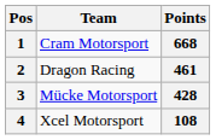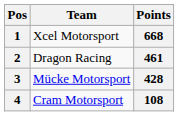 <table class="wikitable" style="font-size: 85%;">
 <tr>
 <th>Pos</th>
 <th>Team</th>
 <th>Points</th>
 </tr>
 <tr>
 <th>1</th>
-<td> <a href='#'>Cram Motorsport</a></td>
+<td> Xcel Motorsport</td>
 <th>668</th>
 </tr>
 <tr>
 <th>2</th>
 <td> Dragon Racing</td>
 <th>461</th>
 </tr>
 <tr>
 <th>3</th>
 <td> <a href='#'>Mücke Motorsport</a></td>
 <th>428</th>
 </tr>
 <tr>
 <th>4</th>
-<td> Xcel Motorsport</td>
+<td> <a href='#'>Cram Motorsport</a></td>
 <th>108</th>
 </tr>
 </table>
